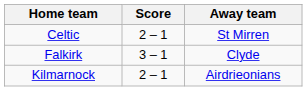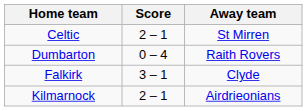 <table class="wikitable" style="text-align: center">
 <tr>
 <th width=140>Home team</th>
 <th width=70>Score</th>
 <th width=140>Away team</th>
 </tr>
 <tr>
 <td><a href='#'>Celtic</a></td>
 <td>2 – 1</td>
 <td><a href='#'>St Mirren</a></td>
 </tr>
 <tr>
+<td><a href='#'>Dumbarton</a></td>
+<td>0 – 4</td>
+<td><a href='#'>Raith Rovers</a></td>
+</tr>
+<tr>
 <td><a href='#'>Falkirk</a></td>
 <td>3 – 1</td>
 <td><a href='#'>Clyde</a></td>
 </tr>
 <tr>
 <td><a href='#'>Kilmarnock</a></td>
 <td>2 – 1</td>
 <td><a href='#'>Airdrieonians</a></td>
 </tr>
 </table>
